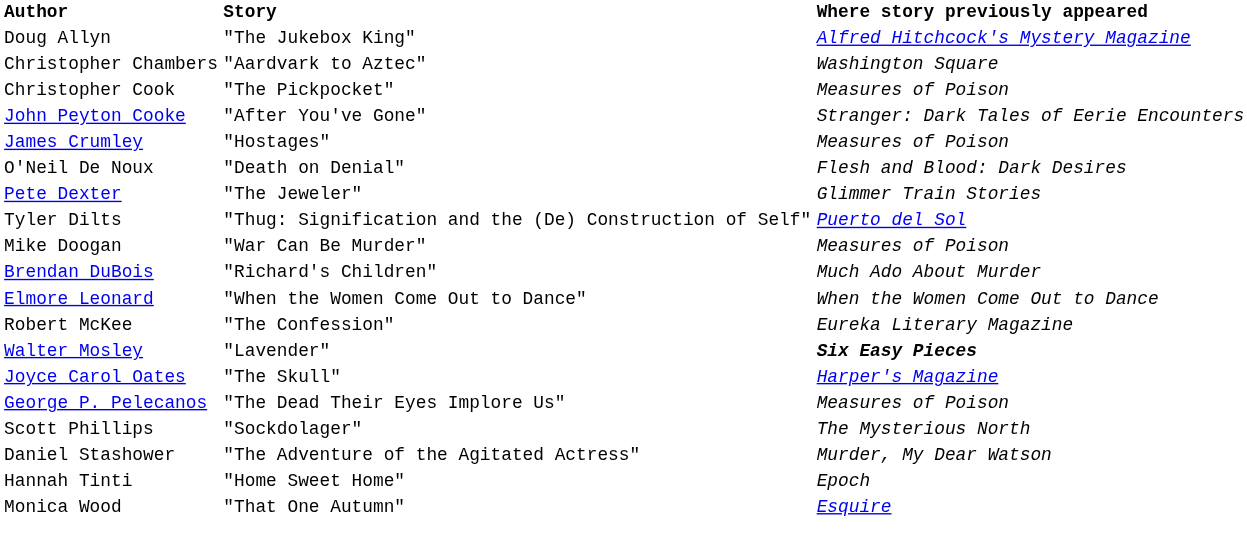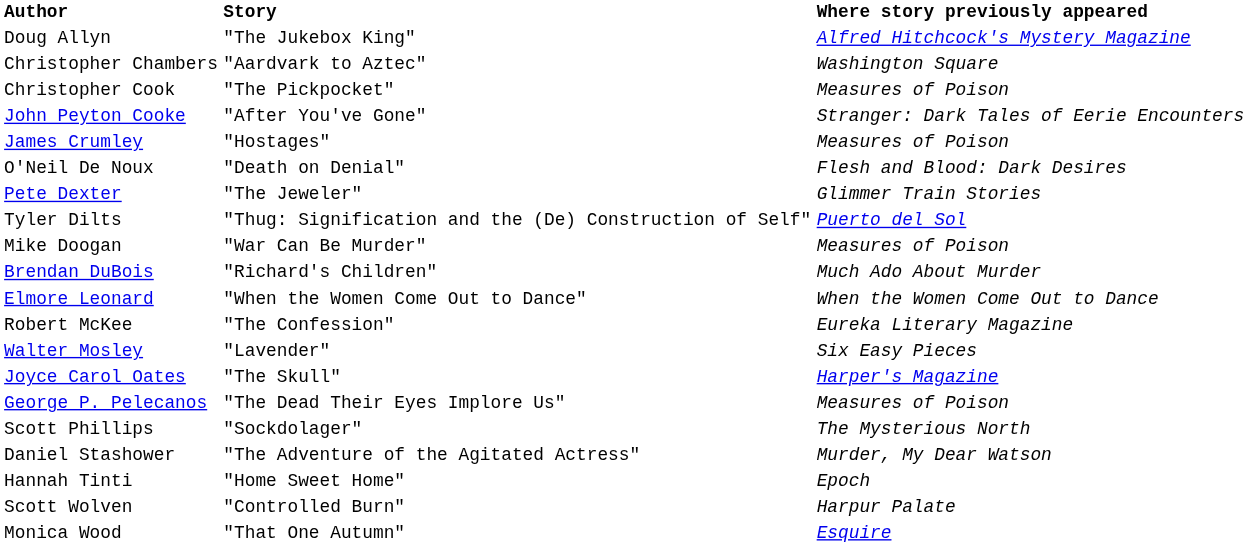 <table>
 <tr>
 <td><strong>Author</strong></td>
 <td><strong>Story</strong></td>
 <td><strong>Where story previously appeared</strong></td>
 </tr>
 <tr>
 <td>Doug Allyn</td>
 <td>"The Jukebox King"</td>
 <td><em><a href='#'>Alfred Hitchcock's Mystery Magazine</a></em></td>
 </tr>
 <tr>
 <td>Christopher Chambers</td>
 <td>"Aardvark to Aztec"</td>
 <td><em>Washington Square</em></td>
 </tr>
 <tr>
 <td>Christopher Cook</td>
 <td>"The Pickpocket"</td>
 <td><em>Measures of Poison</em></td>
 </tr>
 <tr>
 <td><a href='#'>John Peyton Cooke</a></td>
 <td>"After You've Gone"</td>
 <td><em>Stranger: Dark Tales of Eerie Encounters</em></td>
 </tr>
 <tr>
 <td><a href='#'>James Crumley</a></td>
 <td>"Hostages"</td>
 <td><em>Measures of Poison</em></td>
 </tr>
 <tr>
 <td>O'Neil De Noux</td>
 <td>"Death on Denial"</td>
 <td><em>Flesh and Blood: Dark Desires</em></td>
 </tr>
 <tr>
 <td><a href='#'>Pete Dexter</a></td>
 <td>"The Jeweler"</td>
 <td><em>Glimmer Train Stories</em></td>
 </tr>
 <tr>
 <td>Tyler Dilts</td>
 <td>"Thug: Signification and the (De) Construction of Self"</td>
 <td><em><a href='#'>Puerto del Sol</a></em></td>
 </tr>
 <tr>
 <td>Mike Doogan</td>
 <td>"War Can Be Murder"</td>
 <td><em>Measures of Poison</em></td>
 </tr>
 <tr>
 <td><a href='#'>Brendan DuBois</a></td>
 <td>"Richard's Children"</td>
 <td><em>Much Ado About Murder</em></td>
 </tr>
 <tr>
 <td><a href='#'>Elmore Leonard</a></td>
 <td>"When the Women Come Out to Dance"</td>
 <td><em>When the Women Come Out to Dance</em></td>
 </tr>
 <tr>
 <td>Robert McKee</td>
 <td>"The Confession"</td>
 <td><em>Eureka Literary Magazine</em></td>
 </tr>
 <tr>
 <td><a href='#'>Walter Mosley</a></td>
 <td>"Lavender"</td>
-<td><strong><em>Six Easy Pieces</em></strong></td>
+<td><em>Six Easy Pieces</em></td>
 </tr>
 <tr>
 <td><a href='#'>Joyce Carol Oates</a></td>
 <td>"The Skull"</td>
 <td><em><a href='#'>Harper's Magazine</a></em></td>
 </tr>
 <tr>
 <td><a href='#'>George P. Pelecanos</a></td>
 <td>"The Dead Their Eyes Implore Us"</td>
 <td><em>Measures of Poison</em></td>
 </tr>
 <tr |>
 <td>Scott Phillips</td>
 <td>"Sockdolager"</td>
 <td><em>The Mysterious North</em></td>
 </tr>
 <tr |>
 <td>Daniel Stashower</td>
 <td>"The Adventure of the Agitated Actress"</td>
 <td><em>Murder, My Dear Watson</em></td>
 </tr>
 <tr |>
 <td>Hannah Tinti</td>
 <td>"Home Sweet Home"</td>
 <td><em>Epoch</em></td>
 </tr>
 <tr |>
+<td>Scott Wolven</td>
+<td>"Controlled Burn"</td>
+<td><em>Harpur Palate</em></td>
+</tr>
+<tr |>
 <td>Monica Wood</td>
 <td>"That One Autumn"</td>
 <td><em><a href='#'>Esquire</a></em></td>
 </tr>
 <tr>
 </tr>
 </table>
